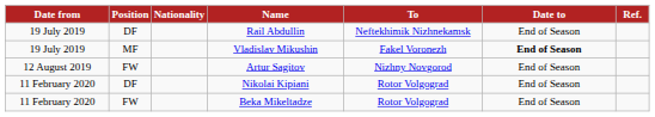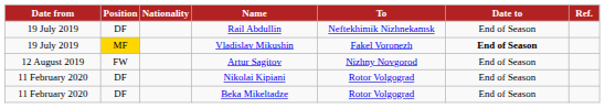 <table class="wikitable" style="text-align:center; font-size:90%; ">
 <tr>
 <th style="background:#B22222; color:white; width:150px;">Date from</th>
 <th style="background:#B22222; color:white; width:50px;">Position</th>
 <th style="background:#B22222; color:white; width:50px;">Nationality</th>
 <th style="background:#B22222; color:white; width:200px;">Name</th>
 <th style="background:#B22222; color:white; width:200px;">To</th>
 <th style="background:#B22222; color:white; width:200px;">Date to</th>
 <th style="background:#B22222; color:white; width:40px;">Ref.</th>
 </tr>
 <tr>
 <td>19 July 2019</td>
 <td>DF</td>
 <td></td>
 <td><a href='#'>Rail Abdullin</a></td>
 <td><a href='#'>Neftekhimik Nizhnekamsk</a></td>
 <td>End of Season</td>
 <td></td>
 </tr>
 <tr>
 <td>19 July 2019</td>
-<td>MF</td>
+<td style="background: gold;">MF</td>
 <td></td>
 <td><a href='#'>Vladislav Mikushin</a></td>
 <td><a href='#'>Fakel Voronezh</a></td>
 <td><strong>End of Season</strong></td>
 <td></td>
 </tr>
 <tr>
 <td>12 August 2019</td>
 <td>FW</td>
 <td></td>
 <td><a href='#'>Artur Sagitov</a></td>
 <td><a href='#'>Nizhny Novgorod</a></td>
 <td>End of Season</td>
 <td></td>
 </tr>
 <tr>
 <td>11 February 2020</td>
 <td>DF</td>
 <td></td>
 <td><a href='#'>Nikolai Kipiani</a></td>
 <td><a href='#'>Rotor Volgograd</a></td>
 <td>End of Season</td>
 <td></td>
 </tr>
 <tr>
 <td>11 February 2020</td>
-<td>FW</td>
+<td>DF</td>
 <td></td>
 <td><a href='#'>Beka Mikeltadze</a></td>
 <td><a href='#'>Rotor Volgograd</a></td>
 <td>End of Season</td>
 <td></td>
 </tr>
 </table>
